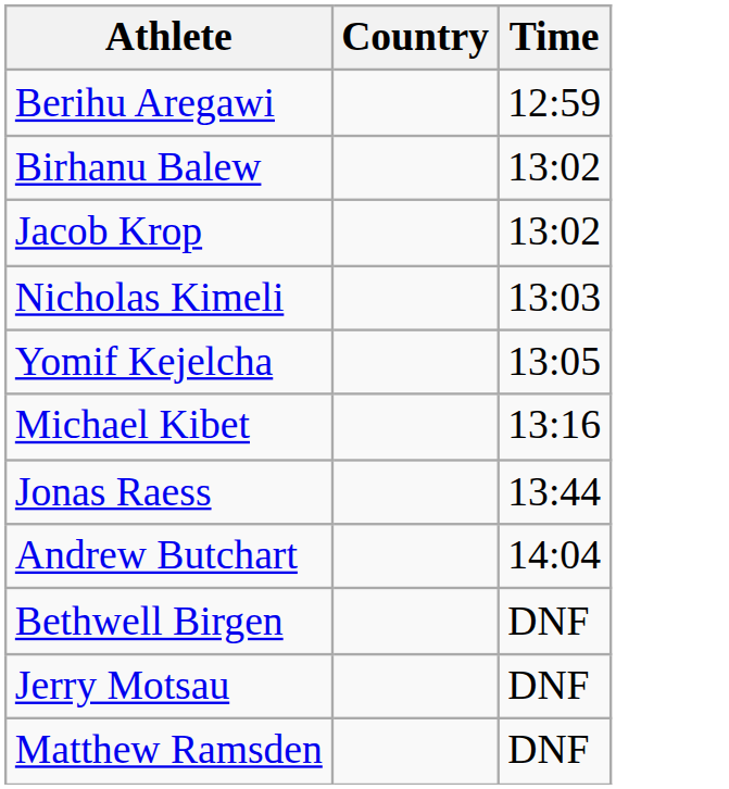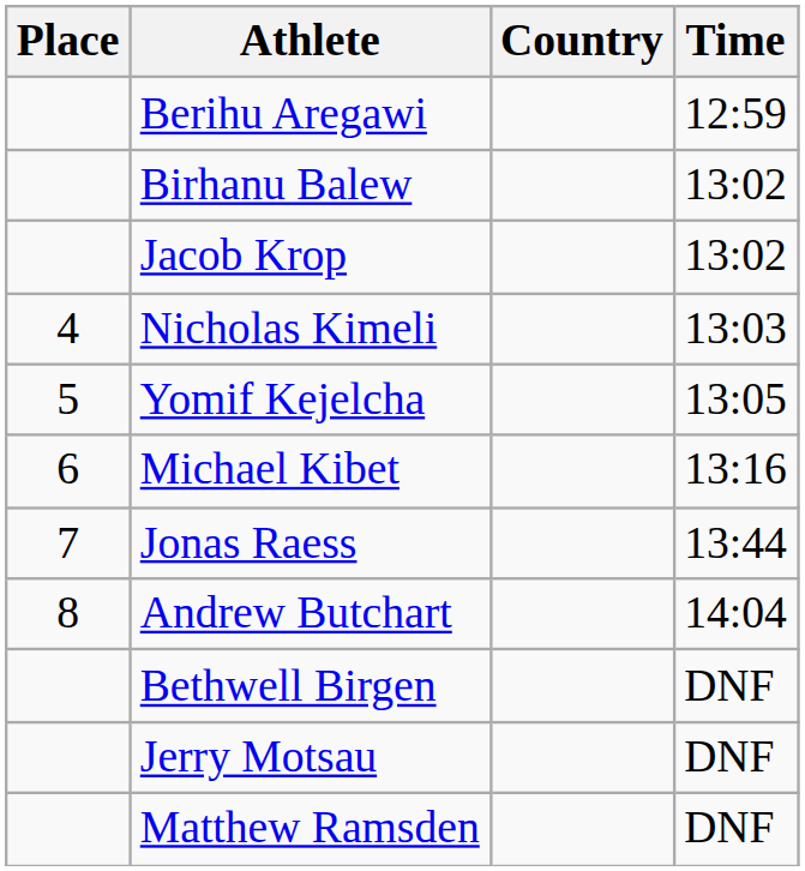 <table class="wikitable">
 <tr>
+<th>Place</th>
 <th>Athlete</th>
 <th>Country</th>
 <th>Time</th>
 </tr>
 <tr>
+<td align=center></td>
 <td><a href='#'>Berihu Aregawi</a></td>
 <td></td>
 <td>12:59</td>
 </tr>
 <tr>
+<td align=center></td>
 <td><a href='#'>Birhanu Balew</a></td>
 <td></td>
 <td>13:02</td>
 </tr>
 <tr>
+<td align=center></td>
 <td><a href='#'>Jacob Krop</a></td>
 <td></td>
 <td>13:02</td>
 </tr>
 <tr>
+<td align=center>4</td>
 <td><a href='#'>Nicholas Kimeli</a></td>
 <td></td>
 <td>13:03</td>
 </tr>
 <tr>
+<td align=center>5</td>
 <td><a href='#'>Yomif Kejelcha</a></td>
 <td></td>
 <td>13:05</td>
 </tr>
 <tr>
+<td align=center>6</td>
 <td><a href='#'>Michael Kibet</a></td>
 <td></td>
 <td>13:16</td>
 </tr>
 <tr>
+<td align=center>7</td>
 <td><a href='#'>Jonas Raess</a></td>
 <td></td>
 <td>13:44</td>
 </tr>
 <tr>
+<td align=center>8</td>
 <td><a href='#'>Andrew Butchart</a></td>
 <td></td>
 <td>14:04</td>
 </tr>
 <tr>
+<td align=center></td>
 <td><a href='#'>Bethwell Birgen</a></td>
 <td></td>
 <td>DNF</td>
 </tr>
 <tr>
+<td align=center></td>
 <td><a href='#'>Jerry Motsau</a></td>
 <td></td>
 <td>DNF</td>
 </tr>
 <tr>
+<td align=center></td>
 <td><a href='#'>Matthew Ramsden</a></td>
 <td></td>
 <td>DNF</td>
 </tr>
 </table>
